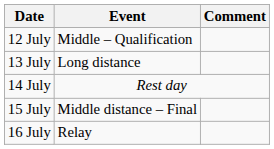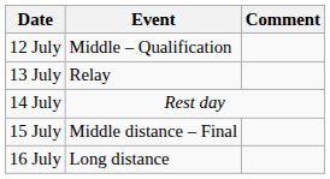 <table class="wikitable">
 <tr>
 <th>Date</th>
 <th>Event</th>
 <th>Comment</th>
 </tr>
 <tr>
 <td>12 July</td>
 <td>Middle – Qualification</td>
 <td></td>
 </tr>
 <tr>
 <td>13 July</td>
-<td>Long distance</td>
+<td>Relay</td>
 <td></td>
 </tr>
 <tr>
 <td>14 July</td>
 <td colspan=2 align=center><em>Rest day</em></td>
 </tr>
 <tr>
 <td>15 July</td>
 <td>Middle distance – Final</td>
 <td></td>
 </tr>
 <tr>
 <td>16 July</td>
-<td>Relay</td>
+<td>Long distance</td>
 <td></td>
 </tr>
 </table>
